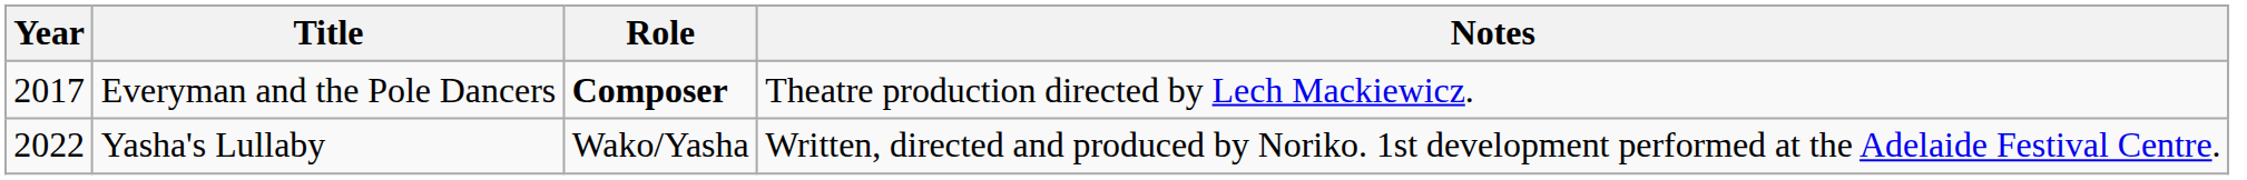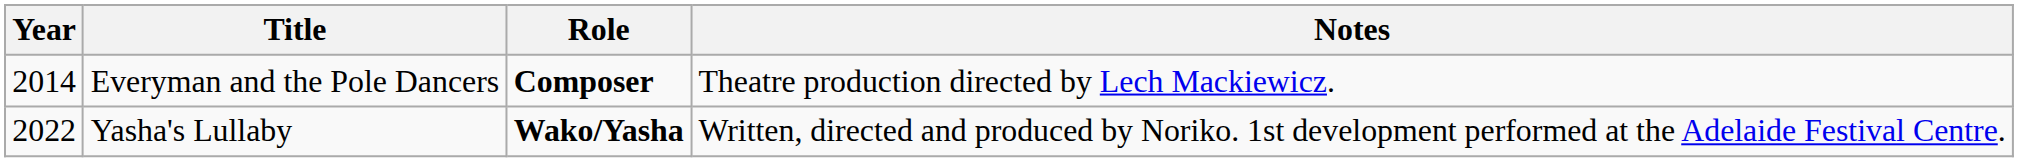 <table class="wikitable">
 <tr>
 <th>Year</th>
 <th>Title</th>
 <th>Role</th>
 <th>Notes</th>
 </tr>
 <tr>
-<td>2017</td>
+<td>2014</td>
 <td>Everyman and the Pole Dancers</td>
 <td><strong>Composer</strong></td>
 <td>Theatre production directed by <a href='#'>Lech Mackiewicz</a>.</td>
 </tr>
 <tr>
 <td>2022</td>
 <td>Yasha's Lullaby</td>
-<td>Wako/Yasha</td>
+<td><strong>Wako/Yasha</strong></td>
 <td>Written, directed and produced by Noriko. 1st development performed at the <a href='#'>Adelaide Festival Centre</a>.</td>
 </tr>
 </table>
